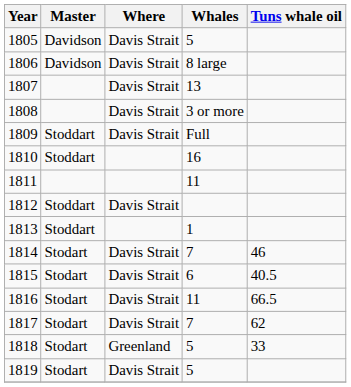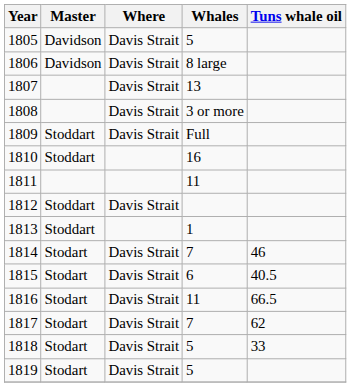 <table class="sortable wikitable">
 <tr>
 <th>Year</th>
 <th>Master</th>
 <th>Where</th>
 <th>Whales</th>
 <th><a href='#'>Tuns</a> whale oil</th>
 </tr>
 <tr>
 <td>1805</td>
 <td>Davidson</td>
 <td>Davis Strait</td>
 <td>5</td>
 <td></td>
 </tr>
 <tr>
 <td>1806</td>
 <td>Davidson</td>
 <td>Davis Strait</td>
 <td>8 large</td>
 <td></td>
 </tr>
 <tr>
 <td>1807</td>
 <td></td>
 <td>Davis Strait</td>
 <td>13</td>
 <td></td>
 </tr>
 <tr>
 <td>1808</td>
 <td></td>
 <td>Davis Strait</td>
 <td>3 or more</td>
 <td></td>
 </tr>
 <tr>
 <td>1809</td>
 <td>Stoddart</td>
 <td>Davis Strait</td>
 <td>Full</td>
 <td></td>
 </tr>
 <tr>
 <td>1810</td>
 <td>Stoddart</td>
 <td></td>
 <td>16</td>
 <td></td>
 </tr>
 <tr>
 <td>1811</td>
 <td></td>
 <td></td>
 <td>11</td>
 <td></td>
 </tr>
 <tr>
 <td>1812</td>
 <td>Stoddart</td>
 <td>Davis Strait</td>
 <td></td>
 <td></td>
 </tr>
 <tr>
 <td>1813</td>
 <td>Stoddart</td>
 <td></td>
 <td>1</td>
 <td></td>
 </tr>
 <tr>
 <td>1814</td>
 <td>Stodart</td>
 <td>Davis Strait</td>
 <td>7</td>
 <td>46</td>
 </tr>
 <tr>
 <td>1815</td>
 <td>Stodart</td>
 <td>Davis Strait</td>
 <td>6</td>
 <td>40.5</td>
 </tr>
 <tr>
 <td>1816</td>
 <td>Stodart</td>
 <td>Davis Strait</td>
 <td>11</td>
 <td>66.5</td>
 </tr>
 <tr>
 <td>1817</td>
 <td>Stodart</td>
 <td>Davis Strait</td>
 <td>7</td>
 <td>62</td>
 </tr>
 <tr>
 <td>1818</td>
 <td>Stodart</td>
-<td>Greenland</td>
+<td>Davis Strait</td>
 <td>5</td>
 <td>33</td>
 </tr>
 <tr>
 <td>1819</td>
 <td>Stodart</td>
 <td>Davis Strait</td>
 <td>5</td>
 <td></td>
 </tr>
 <tr>
 </tr>
 </table>
